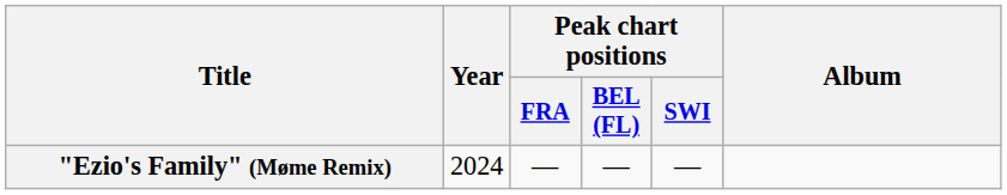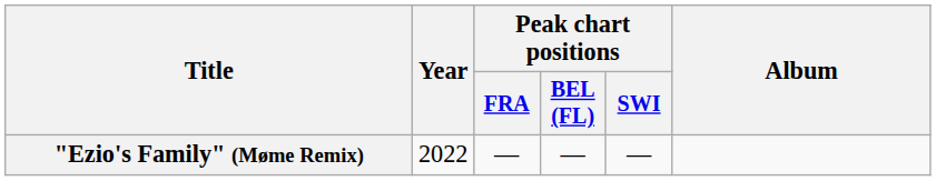 <table class="wikitable plainrowheaders" style="text-align:center;">
 <tr>
 <th scope="col" rowspan="2" style="width:16em;">Title</th>
 <th scope="col" rowspan="2" style="width:1em;">Year</th>
 <th scope="col" colspan="3">Peak chart positions</th>
 <th scope="col" rowspan="2" style="width:10em;">Album</th>
 </tr>
 <tr>
 <th scope="col" style="width:2.5em;font-size:90%;"><a href='#'>FRA</a><br></th>
 <th scope="col" style="width:2.5em;font-size:90%;"><a href='#'>BEL<br>(FL)</a><br></th>
 <th scope="col" style="width:2.5em;font-size:90%;"><a href='#'>SWI</a><br></th>
 </tr>
 <tr>
 <th scope="row">"Ezio's Family" <small> (Møme Remix)</small></th>
-<td>2024</td>
+<td>2022</td>
 <td>—</td>
 <td>—</td>
 <td>—</td>
 <td></td>
 </tr>
 </table>
